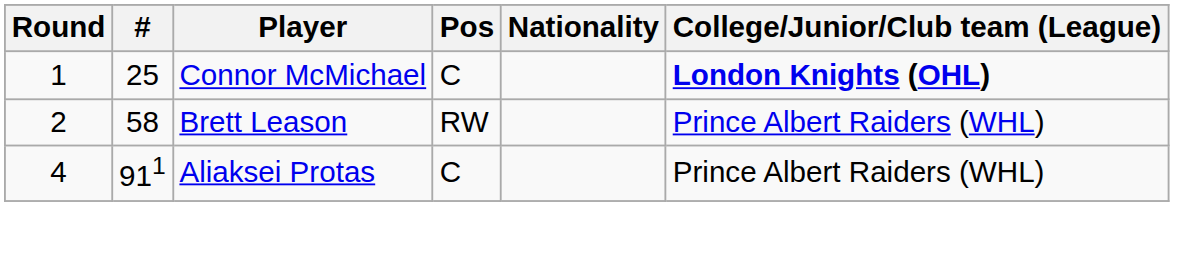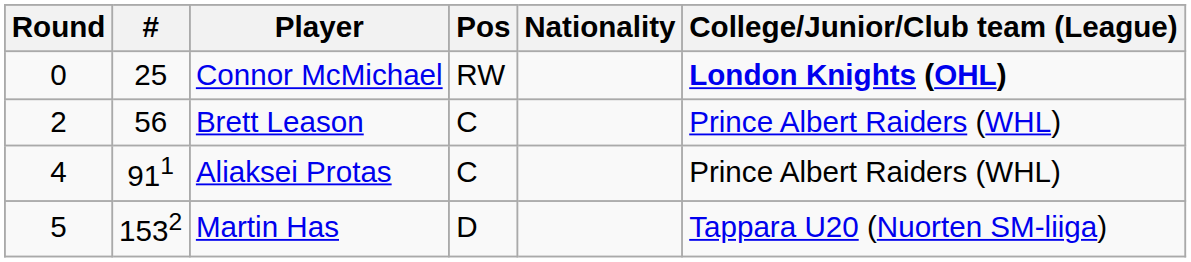 <table class="wikitable">
 <tr>
 <th>Round</th>
 <th>#</th>
 <th>Player</th>
 <th>Pos</th>
 <th>Nationality</th>
 <th>College/Junior/Club team (League)</th>
 </tr>
 <tr>
-<td style="text-align:center;">1</td>
+<td style="text-align:center;">0</td>
 <td style="text-align:center;">25</td>
 <td><a href='#'>Connor McMichael</a></td>
-<td>C</td>
+<td>RW</td>
 <td></td>
 <td><strong><a href='#'>London Knights</a> (<a href='#'>OHL</a>)</strong></td>
 </tr>
 <tr>
 <td style="text-align:center;">2</td>
-<td style="text-align:center;">58</td>
+<td style="text-align:center;">56</td>
 <td><a href='#'>Brett Leason</a></td>
-<td>RW</td>
+<td>C</td>
 <td></td>
 <td><a href='#'>Prince Albert Raiders</a> (<a href='#'>WHL</a>)</td>
 </tr>
 <tr>
 <td style="text-align:center;">4</td>
 <td style="text-align:center;">91<sup>1</sup></td>
 <td><a href='#'>Aliaksei Protas</a></td>
 <td>C</td>
 <td></td>
 <td>Prince Albert Raiders (WHL)</td>
 </tr>
+<tr>
+<td style="text-align:center;">5</td>
+<td style="text-align:center;">153<sup>2</sup></td>
+<td><a href='#'>Martin Has</a></td>
+<td>D</td>
+<td></td>
+<td><a href='#'>Tappara U20</a> (<a href='#'>Nuorten SM-liiga</a>)</td>
+</tr>
 </table>
